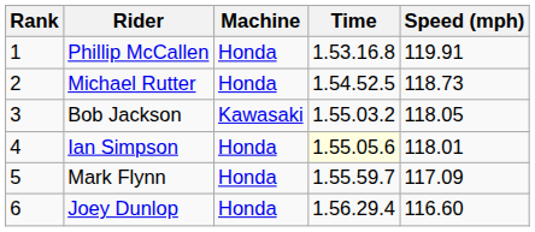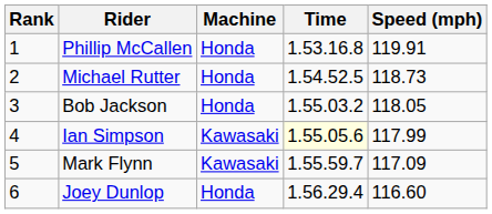 <table class="wikitable">
 <tr>
 <th>Rank</th>
 <th>Rider</th>
 <th>Machine</th>
 <th>Time</th>
 <th>Speed (mph)</th>
 </tr>
 <tr>
 <td>1</td>
 <td> <a href='#'>Phillip McCallen</a></td>
 <td><a href='#'>Honda</a></td>
 <td>1.53.16.8</td>
 <td>119.91</td>
 </tr>
 <tr>
 <td>2</td>
 <td> <a href='#'>Michael Rutter</a></td>
 <td><a href='#'>Honda</a></td>
 <td>1.54.52.5</td>
 <td>118.73</td>
 </tr>
 <tr>
 <td>3</td>
 <td> Bob Jackson</td>
-<td><a href='#'>Kawasaki</a></td>
+<td><a href='#'>Honda</a></td>
 <td>1.55.03.2</td>
 <td>118.05</td>
 </tr>
 <tr>
 <td>4</td>
 <td> <a href='#'>Ian Simpson</a></td>
-<td><a href='#'>Honda</a></td>
+<td><a href='#'>Kawasaki</a></td>
 <td style="background: lightyellow;">1.55.05.6</td>
-<td>118.01</td>
+<td>117.99</td>
 </tr>
 <tr>
 <td>5</td>
 <td> Mark Flynn</td>
-<td><a href='#'>Honda</a></td>
+<td><a href='#'>Kawasaki</a></td>
 <td>1.55.59.7</td>
 <td>117.09</td>
 </tr>
 <tr>
 <td>6</td>
 <td> <a href='#'>Joey Dunlop</a></td>
 <td><a href='#'>Honda</a></td>
 <td>1.56.29.4</td>
 <td>116.60</td>
 </tr>
 </table>
